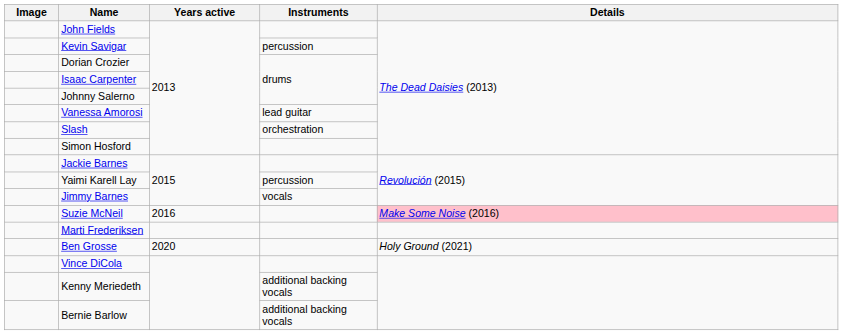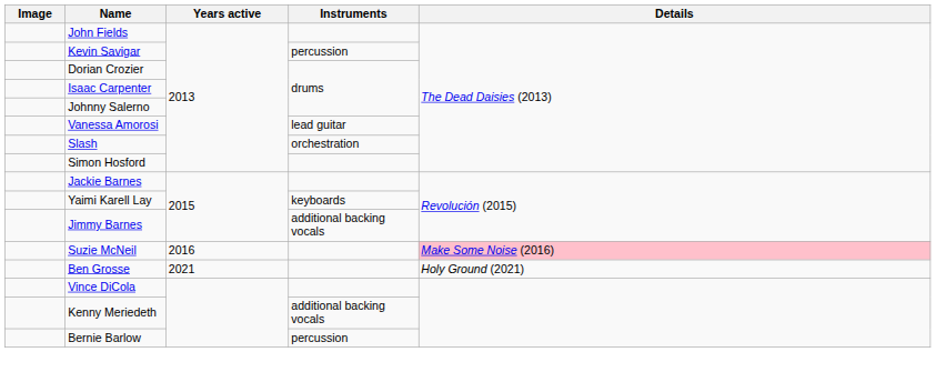 <table class="wikitable" border="1" width=100%>
 <tr>
 <th width="75">Image</th>
 <th width="130">Name</th>
 <th width="160">Years active</th>
 <th width="170">Instruments</th>
 <th>Details</th>
 </tr>
 <tr>
 <td></td>
 <td><a href='#'>John Fields</a></td>
 <td rowspan="8">2013</td>
 <td></td>
 <td rowspan="8"><a href='#'><em>The Dead Daisies</em></a> (2013)</td>
 </tr>
 <tr>
 <td></td>
 <td><a href='#'>Kevin Savigar</a></td>
 <td>percussion</td>
 </tr>
 <tr>
 <td></td>
 <td>Dorian Crozier</td>
 <td rowspan="3">drums</td>
 </tr>
 <tr>
 <td></td>
 <td><a href='#'>Isaac Carpenter</a></td>
 </tr>
 <tr>
 <td></td>
 <td>Johnny Salerno</td>
 </tr>
 <tr>
 <td></td>
 <td><a href='#'>Vanessa Amorosi</a></td>
 <td>lead guitar</td>
 </tr>
 <tr>
 <td></td>
 <td><a href='#'>Slash</a></td>
 <td>orchestration</td>
 </tr>
 <tr>
 <td></td>
 <td>Simon Hosford</td>
 <td></td>
 </tr>
 <tr>
 <td></td>
 <td><a href='#'>Jackie Barnes</a></td>
 <td rowspan="3">2015</td>
 <td></td>
 <td rowspan="3"><em><a href='#'>Revolución</a></em> (2015)</td>
 </tr>
 <tr>
 <td></td>
 <td>Yaimi Karell Lay</td>
-<td>percussion</td>
+<td>keyboards</td>
 </tr>
 <tr>
 <td></td>
 <td><a href='#'>Jimmy Barnes</a></td>
-<td>vocals</td>
+<td>additional backing vocals</td>
 </tr>
 <tr>
 <td></td>
 <td><a href='#'>Suzie McNeil</a></td>
 <td>2016</td>
 <td></td>
 <td style="background: pink;"><em><a href='#'>Make Some Noise</a></em> (2016)</td>
 </tr>
 <tr>
 <td></td>
-<td><a href='#'>Marti Frederiksen</a></td>
-<td></td>
-<td></td>
-<td></td>
-</tr>
-<tr>
-<td></td>
 <td><a href='#'>Ben Grosse</a></td>
-<td>2020</td>
+<td>2021</td>
 <td></td>
 <td><em>Holy Ground</em> (2021)</td>
 </tr>
 <tr>
 <td></td>
 <td><a href='#'>Vince DiCola</a></td>
 <td rowspan="3"></td>
 <td></td>
 <td rowspan="3"></td>
 </tr>
 <tr>
 <td></td>
 <td>Kenny Meriedeth</td>
 <td>additional backing vocals</td>
 </tr>
 <tr>
 <td></td>
 <td>Bernie Barlow</td>
-<td>additional backing vocals</td>
+<td>percussion</td>
 </tr>
 </table>
